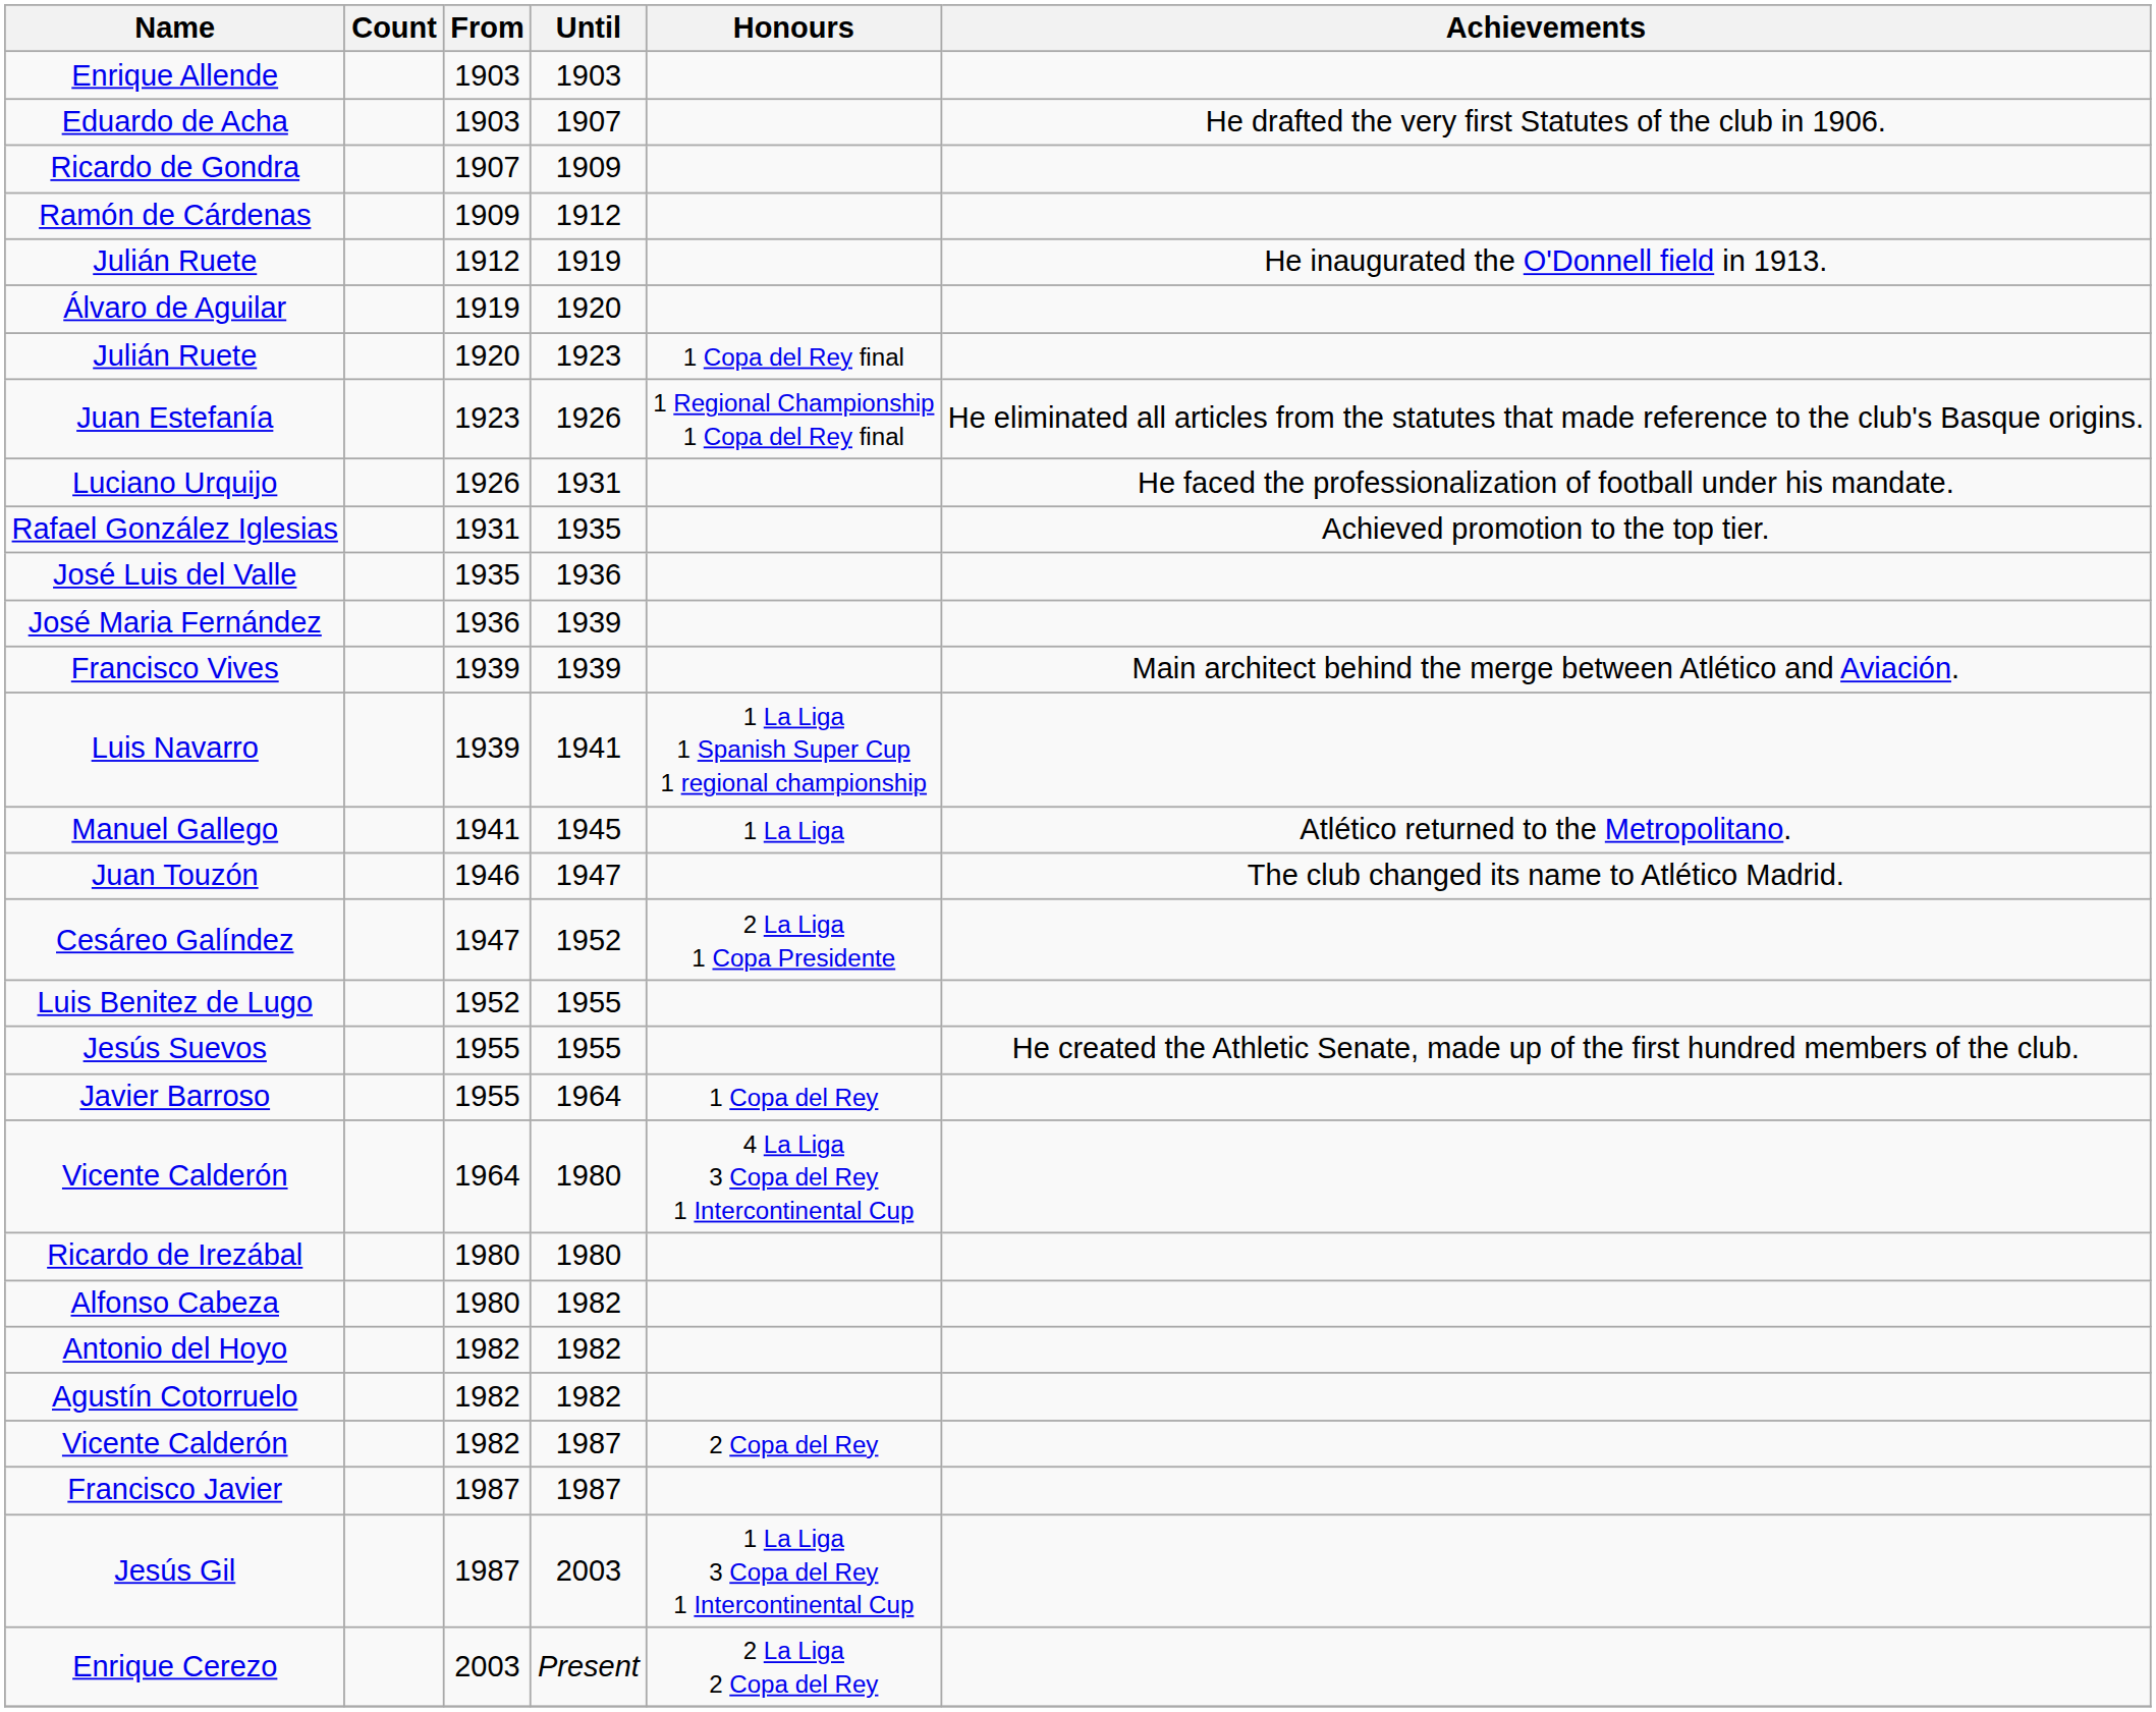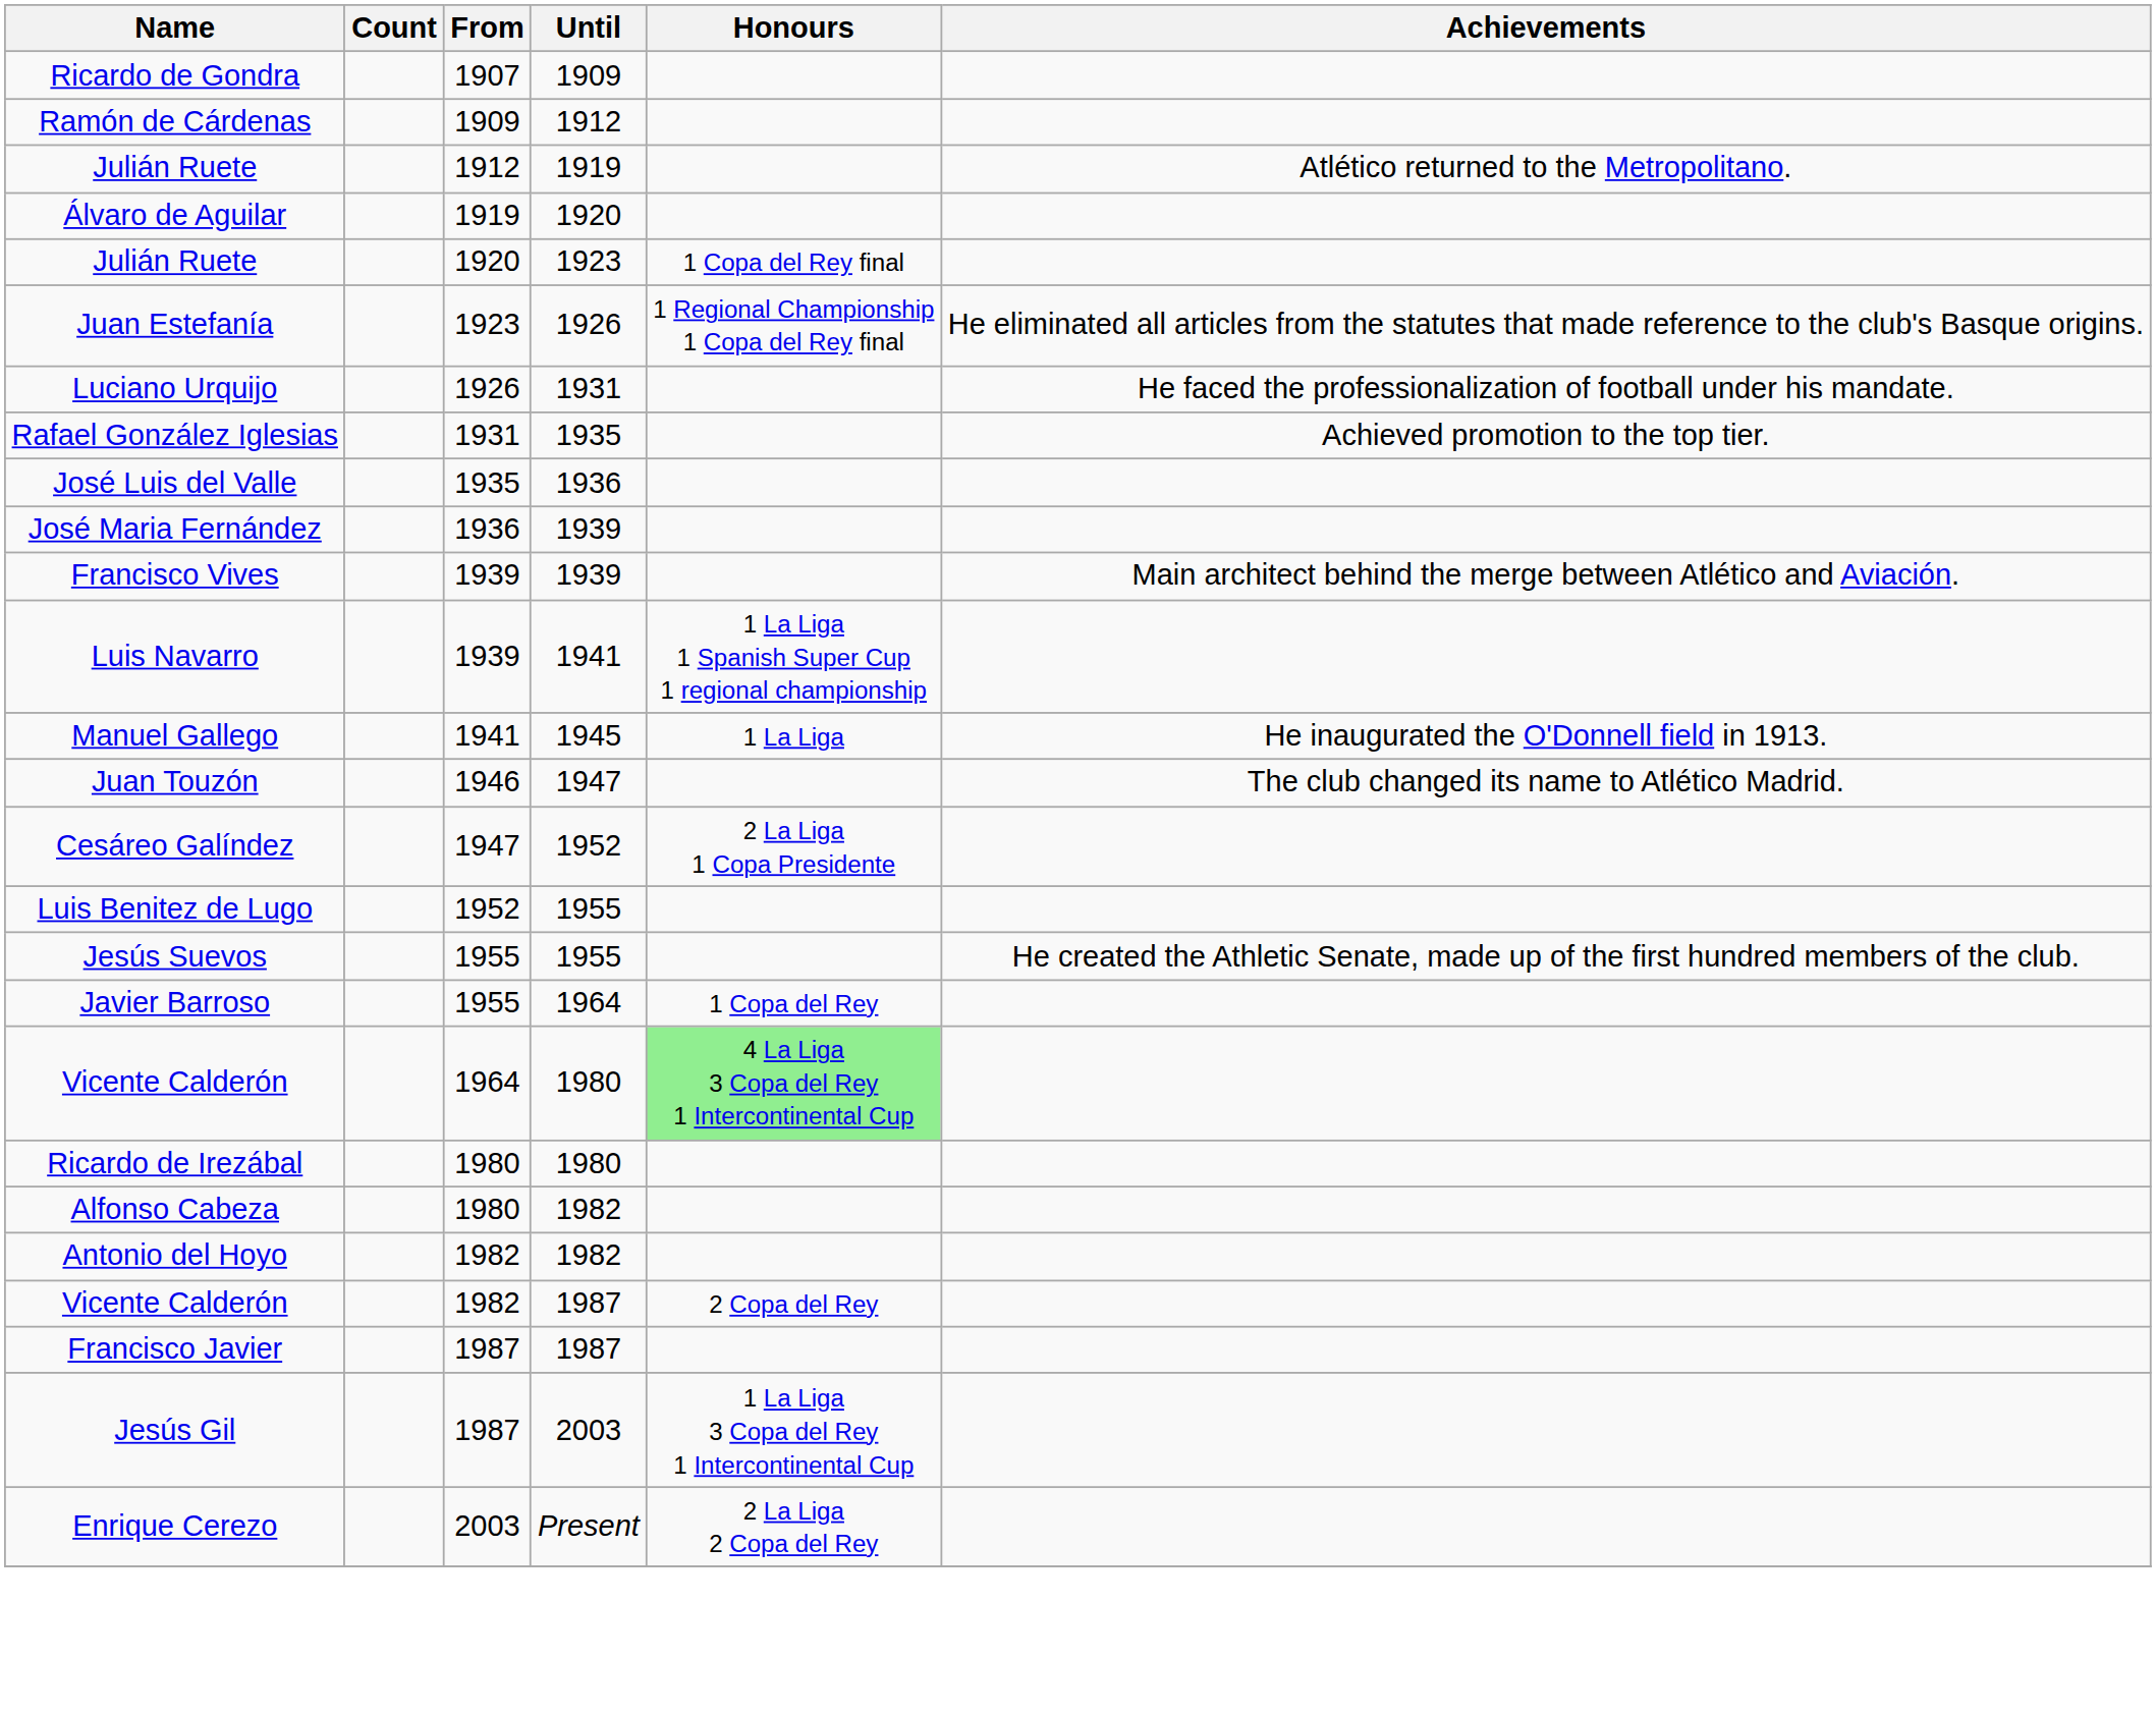 <table class="wikitable sortable" style="text-align: center;">
 <tr>
 <th>Name</th>
 <th>Count</th>
 <th>From</th>
 <th>Until</th>
 <th>Honours</th>
 <th>Achievements</th>
-</tr>
-<tr>
-<td><a href='#'>Enrique Allende</a></td>
-<td></td>
-<td>1903</td>
-<td>1903</td>
-<td></td>
-<td></td>
-</tr>
-<tr>
-<td><a href='#'>Eduardo de Acha</a></td>
-<td></td>
-<td>1903</td>
-<td>1907</td>
-<td></td>
-<td>He drafted the very first Statutes of the club in 1906.</td>
 </tr>
 <tr>
 <td><a href='#'>Ricardo de Gondra</a></td>
 <td></td>
 <td>1907</td>
 <td>1909</td>
 <td></td>
 <td></td>
 </tr>
 <tr>
 <td><a href='#'>Ramón de Cárdenas</a></td>
 <td></td>
 <td>1909</td>
 <td>1912</td>
 <td></td>
 <td></td>
 </tr>
 <tr>
 <td><a href='#'>Julián Ruete</a></td>
 <td></td>
 <td>1912</td>
 <td>1919</td>
 <td></td>
-<td>He inaugurated the <a href='#'>O'Donnell field</a> in 1913.</td>
+<td>Atlético returned to the <a href='#'>Metropolitano</a>.</td>
 </tr>
 <tr>
 <td><a href='#'>Álvaro de Aguilar</a></td>
 <td></td>
 <td>1919</td>
 <td>1920</td>
 <td></td>
 <td></td>
 </tr>
 <tr>
 <td><a href='#'>Julián Ruete</a></td>
 <td></td>
 <td>1920</td>
 <td>1923</td>
 <td><small>1 <a href='#'>Copa del Rey</a> final</small></td>
 <td></td>
 </tr>
 <tr>
 <td><a href='#'>Juan Estefanía</a></td>
 <td></td>
 <td>1923</td>
 <td>1926</td>
 <td><small>1 <a href='#'>Regional Championship</a><br>1 <a href='#'>Copa del Rey</a> final</small></td>
 <td>He eliminated all articles from the statutes that made reference to the club's Basque origins.</td>
 </tr>
 <tr>
 <td><a href='#'>Luciano Urquijo</a></td>
 <td></td>
 <td>1926</td>
 <td>1931</td>
 <td></td>
 <td>He faced the professionalization of football under his mandate.</td>
 </tr>
 <tr>
 <td><a href='#'>Rafael González Iglesias</a></td>
 <td></td>
 <td>1931</td>
 <td>1935</td>
 <td></td>
 <td>Achieved promotion to the top tier.</td>
 </tr>
 <tr>
 <td><a href='#'>José Luis del Valle</a></td>
 <td></td>
 <td>1935</td>
 <td>1936</td>
 <td></td>
 <td></td>
 </tr>
 <tr>
 <td><a href='#'>José Maria Fernández</a></td>
 <td></td>
 <td>1936</td>
 <td>1939</td>
 <td></td>
 </tr>
 <tr>
 <td><a href='#'>Francisco Vives</a></td>
 <td></td>
 <td>1939</td>
 <td>1939</td>
 <td></td>
 <td>Main architect behind the merge between Atlético and <a href='#'>Aviación</a>.</td>
 </tr>
 <tr>
 <td><a href='#'>Luis Navarro</a></td>
 <td></td>
 <td>1939</td>
 <td>1941</td>
 <td><small>1 <a href='#'>La Liga</a><br>1 <a href='#'>Spanish Super Cup</a><br>1 <a href='#'>regional championship</a></small></td>
 <td></td>
 </tr>
 <tr>
 <td><a href='#'>Manuel Gallego</a></td>
 <td></td>
 <td>1941</td>
 <td>1945</td>
 <td><small>1 <a href='#'>La Liga</a></small></td>
-<td>Atlético returned to the <a href='#'>Metropolitano</a>.</td>
+<td>He inaugurated the <a href='#'>O'Donnell field</a> in 1913.</td>
 </tr>
 <tr>
 <td><a href='#'>Juan Touzón</a></td>
 <td></td>
 <td>1946</td>
 <td>1947</td>
 <td></td>
 <td>The club changed its name to Atlético Madrid.</td>
 </tr>
 <tr>
 <td><a href='#'>Cesáreo Galíndez</a></td>
 <td></td>
 <td>1947</td>
 <td>1952</td>
 <td><small>2 <a href='#'>La Liga</a><br>1 <a href='#'>Copa Presidente</a></small></td>
 <td></td>
 </tr>
 <tr>
 <td><a href='#'>Luis Benitez de Lugo</a></td>
 <td></td>
 <td>1952</td>
 <td>1955</td>
 <td></td>
 <td></td>
 </tr>
 <tr>
 <td><a href='#'>Jesús Suevos</a></td>
 <td></td>
 <td>1955</td>
 <td>1955</td>
 <td></td>
 <td>He created the Athletic Senate, made up of the first hundred members of the club.</td>
 </tr>
 <tr>
 <td><a href='#'>Javier Barroso</a></td>
 <td></td>
 <td>1955</td>
 <td>1964</td>
 <td><small>1 <a href='#'>Copa del Rey</a></small></td>
 <td></td>
 </tr>
 <tr>
 <td><a href='#'>Vicente Calderón</a></td>
 <td></td>
 <td>1964</td>
 <td>1980</td>
-<td><small>4 <a href='#'>La Liga</a><br>3 <a href='#'>Copa del Rey</a><br>1 <a href='#'>Intercontinental Cup</a></small></td>
+<td style="background: lightgreen;"><small>4 <a href='#'>La Liga</a><br>3 <a href='#'>Copa del Rey</a><br>1 <a href='#'>Intercontinental Cup</a></small></td>
 <td></td>
 </tr>
 <tr>
 <td><a href='#'>Ricardo de Irezábal</a></td>
 <td></td>
 <td>1980</td>
 <td>1980</td>
 <td></td>
 <td></td>
 </tr>
 <tr>
 <td><a href='#'>Alfonso Cabeza</a></td>
 <td></td>
 <td>1980</td>
 <td>1982</td>
 <td></td>
 <td></td>
 </tr>
 <tr>
 <td><a href='#'>Antonio del Hoyo</a></td>
-<td></td>
-<td>1982</td>
-<td>1982</td>
-<td></td>
-<td></td>
-</tr>
-<tr>
-<td><a href='#'>Agustín Cotorruelo</a></td>
 <td></td>
 <td>1982</td>
 <td>1982</td>
 <td></td>
 <td></td>
 </tr>
 <tr>
 <td><a href='#'>Vicente Calderón</a></td>
 <td></td>
 <td>1982</td>
 <td>1987</td>
 <td><small>2 <a href='#'>Copa del Rey</a></small></td>
 <td></td>
 </tr>
 <tr>
 <td><a href='#'>Francisco Javier</a></td>
 <td></td>
 <td>1987</td>
 <td>1987</td>
 <td></td>
 <td></td>
 </tr>
 <tr>
 <td><a href='#'>Jesús Gil</a></td>
 <td></td>
 <td>1987</td>
 <td>2003</td>
 <td><small>1 <a href='#'>La Liga</a><br>3 <a href='#'>Copa del Rey</a><br>1 <a href='#'>Intercontinental Cup</a></small></td>
 <td></td>
 </tr>
 <tr>
 <td><a href='#'>Enrique Cerezo</a></td>
 <td></td>
 <td>2003</td>
 <td><em>Present</em></td>
 <td><small>2 <a href='#'>La Liga</a><br>2 <a href='#'>Copa del Rey</a></small></td>
 <td></td>
 </tr>
 <tr>
 </tr>
 </table>
